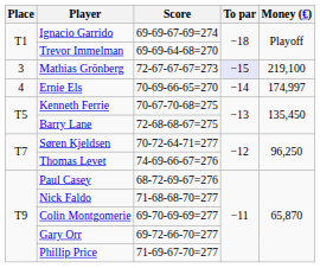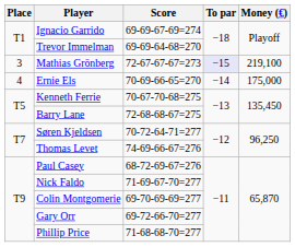 <table class="wikitable">
 <tr>
 <th>Place</th>
 <th>Player</th>
 <th>Score</th>
 <th>To par</th>
 <th>Money (<a href='#'>€</a>)</th>
 </tr>
 <tr>
 <td rowspan="2" align=center>T1</td>
 <td> <a href='#'>Ignacio Garrido</a></td>
 <td align=center>69-69-67-69=274</td>
 <td rowspan="2" align=center>−18</td>
 <td rowspan="2" align=center>Playoff</td>
 </tr>
 <tr>
 <td> <a href='#'>Trevor Immelman</a></td>
 <td align=center>69-69-64-68=270</td>
 </tr>
 <tr>
 <td align=center>3</td>
 <td> <a href='#'>Mathias Grönberg</a></td>
 <td align=center>72-67-67-67=273</td>
 <td align=center style="background: lavender;">−15</td>
 <td align=center>219,100</td>
 </tr>
 <tr>
 <td align=center>4</td>
 <td> <a href='#'>Ernie Els</a></td>
 <td align=center>70-69-66-65=270</td>
 <td align=center>−14</td>
-<td align=center>174,997</td>
+<td align=center>175,000</td>
 </tr>
 <tr>
 <td rowspan="2" align=center>T5</td>
 <td> <a href='#'>Kenneth Ferrie</a></td>
 <td align=center>70-67-70-68=275</td>
 <td rowspan="2" align=center>−13</td>
 <td rowspan="2" align=center>135,450</td>
 </tr>
 <tr>
 <td> <a href='#'>Barry Lane</a></td>
 <td align=center>72-68-68-67=275</td>
 </tr>
 <tr>
 <td rowspan="2" align=center>T7</td>
 <td> <a href='#'>Søren Kjeldsen</a></td>
 <td align=center>70-72-64-71=277</td>
 <td rowspan="2" align=center>−12</td>
 <td rowspan="2" align=center>96,250</td>
 </tr>
 <tr>
 <td> <a href='#'>Thomas Levet</a></td>
 <td align=center>74-69-66-67=276</td>
 </tr>
 <tr>
 <td rowspan="5" align=center>T9</td>
 <td> <a href='#'>Paul Casey</a></td>
 <td align=center>68-72-69-67=276</td>
 <td rowspan="5" align=center>−11</td>
 <td rowspan="5" align=center>65,870</td>
 </tr>
 <tr>
 <td> <a href='#'>Nick Faldo</a></td>
-<td align=center>71-68-68-70=277</td>
+<td align=center>71-69-67-70=277</td>
 </tr>
 <tr>
 <td> <a href='#'>Colin Montgomerie</a></td>
 <td align=center>69-70-69-69=277</td>
 </tr>
 <tr>
 <td> <a href='#'>Gary Orr</a></td>
 <td align=center>69-72-66-70=277</td>
 </tr>
 <tr>
 <td> <a href='#'>Phillip Price</a></td>
-<td align=center>71-69-67-70=277</td>
+<td align=center>71-68-68-70=277</td>
 </tr>
 </table>
